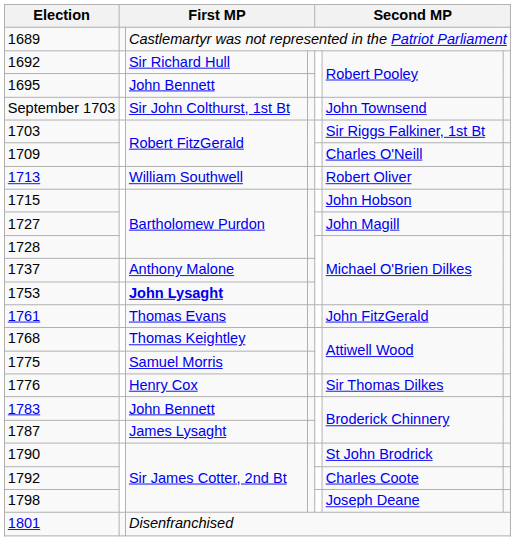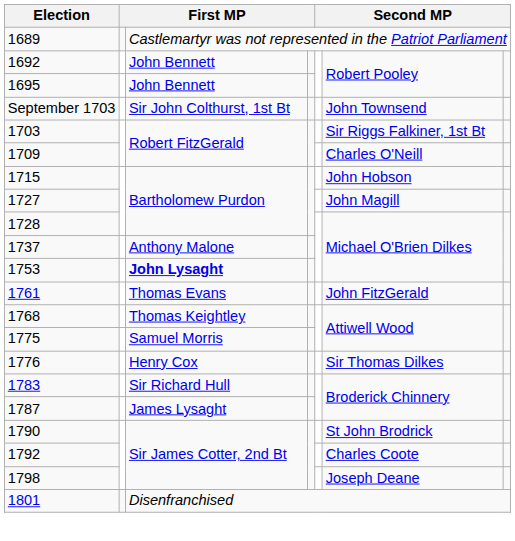 <table class="wikitable">
 <tr>
 <th>Election</th>
 <th colspan=3>First MP</th>
 <th colspan=3>Second MP</th>
 </tr>
 <tr>
 <td>1689</td>
 <td></td>
 <td colspan="5"><em>Castlemartyr was not represented in the <a href='#'>Patriot Parliament</a></em></td>
 </tr>
 <tr>
 <td>1692</td>
 <td style="background-color: white"></td>
-<td><a href='#'>Sir Richard Hull</a> </td>
+<td><a href='#'>John Bennett</a></td>
 <td></td>
 <td rowspan="2" style="background-color: white"></td>
 <td rowspan="2"><a href='#'>Robert Pooley</a></td>
 <td rowspan="2"></td>
 </tr>
 <tr>
 <td>1695</td>
 <td style="background-color: white"></td>
 <td><a href='#'>John Bennett</a></td>
 <td></td>
 </tr>
 <tr>
 <td>September 1703</td>
 <td style="background-color: white"></td>
 <td><a href='#'>Sir John Colthurst, 1st Bt</a></td>
 <td></td>
 <td style="background-color: white"></td>
 <td><a href='#'>John Townsend</a></td>
 <td></td>
 </tr>
 <tr>
 <td>1703</td>
 <td rowspan="2" style="background-color: white"></td>
 <td rowspan="2"><a href='#'>Robert FitzGerald</a></td>
 <td rowspan="2"></td>
 <td style="background-color: white"></td>
 <td><a href='#'>Sir Riggs Falkiner, 1st Bt</a></td>
 <td></td>
 </tr>
 <tr>
 <td>1709</td>
 <td style="background-color: white"></td>
 <td><a href='#'>Charles O'Neill</a></td>
-<td></td>
-</tr>
-<tr>
-<td><a href='#'>1713</a></td>
-<td style="background-color: white"></td>
-<td><a href='#'>William Southwell</a></td>
-<td></td>
-<td style="background-color: white"></td>
-<td><a href='#'>Robert Oliver</a></td>
 <td></td>
 </tr>
 <tr>
 <td>1715</td>
 <td rowspan="3" style="background-color: white"></td>
 <td rowspan="3"><a href='#'>Bartholomew Purdon</a></td>
 <td rowspan="3"></td>
 <td style="background-color: white"></td>
 <td><a href='#'>John Hobson</a></td>
 <td></td>
 </tr>
 <tr>
 <td>1727</td>
 <td style="background-color: white"></td>
 <td><a href='#'>John Magill</a></td>
 <td></td>
 </tr>
 <tr>
 <td>1728</td>
 <td rowspan="3" style="background-color: white"></td>
 <td rowspan="3"><a href='#'>Michael O'Brien Dilkes</a></td>
 <td rowspan="3"></td>
 </tr>
 <tr>
 <td>1737</td>
 <td style="background-color: white"></td>
 <td><a href='#'>Anthony Malone</a></td>
 <td></td>
 </tr>
 <tr>
 <td>1753</td>
 <td style="background-color: white"></td>
 <td><strong><a href='#'>John Lysaght</a></strong></td>
 <td></td>
 </tr>
 <tr>
 <td><a href='#'>1761</a></td>
 <td style="background-color: white"></td>
 <td><a href='#'>Thomas Evans</a></td>
 <td></td>
 <td style="background-color: white"></td>
 <td><a href='#'>John FitzGerald</a></td>
 <td></td>
 </tr>
 <tr>
 <td>1768</td>
 <td style="background-color: white"></td>
 <td><a href='#'>Thomas Keightley</a></td>
 <td></td>
 <td rowspan="2" style="background-color: white"></td>
 <td rowspan="2"><a href='#'>Attiwell Wood</a></td>
 <td rowspan="2"></td>
 </tr>
 <tr>
 <td>1775</td>
 <td style="background-color: white"></td>
 <td><a href='#'>Samuel Morris</a></td>
 <td></td>
 </tr>
 <tr>
 <td>1776</td>
 <td style="background-color: white"></td>
 <td><a href='#'>Henry Cox</a></td>
 <td></td>
 <td style="background-color: white"></td>
 <td><a href='#'>Sir Thomas Dilkes</a> </td>
 <td></td>
 </tr>
 <tr>
 <td><a href='#'>1783</a></td>
 <td style="background-color: white"></td>
-<td><a href='#'>John Bennett</a></td>
+<td><a href='#'>Sir Richard Hull</a> </td>
 <td></td>
 <td rowspan="2" style="background-color: white"></td>
 <td rowspan="2"><a href='#'>Broderick Chinnery</a></td>
 <td rowspan="2"></td>
 </tr>
 <tr>
 <td>1787</td>
 <td style="background-color: white"></td>
 <td><a href='#'>James Lysaght</a></td>
 <td></td>
 </tr>
 <tr>
 <td>1790</td>
 <td rowspan="3" style="background-color: white"></td>
 <td rowspan="3"><a href='#'>Sir James Cotter, 2nd Bt</a></td>
 <td rowspan="3"></td>
 <td style="background-color: white"></td>
 <td><a href='#'>St John Brodrick</a></td>
 <td></td>
 </tr>
 <tr>
 <td>1792</td>
 <td style="background-color: white"></td>
 <td><a href='#'>Charles Coote</a></td>
 <td></td>
 </tr>
 <tr>
 <td>1798</td>
 <td style="background-color: white"></td>
 <td><a href='#'>Joseph Deane</a></td>
 <td></td>
 </tr>
 <tr>
 <td><a href='#'>1801</a></td>
 <td></td>
 <td colspan="5"><em>Disenfranchised</em></td>
 </tr>
 </table>
